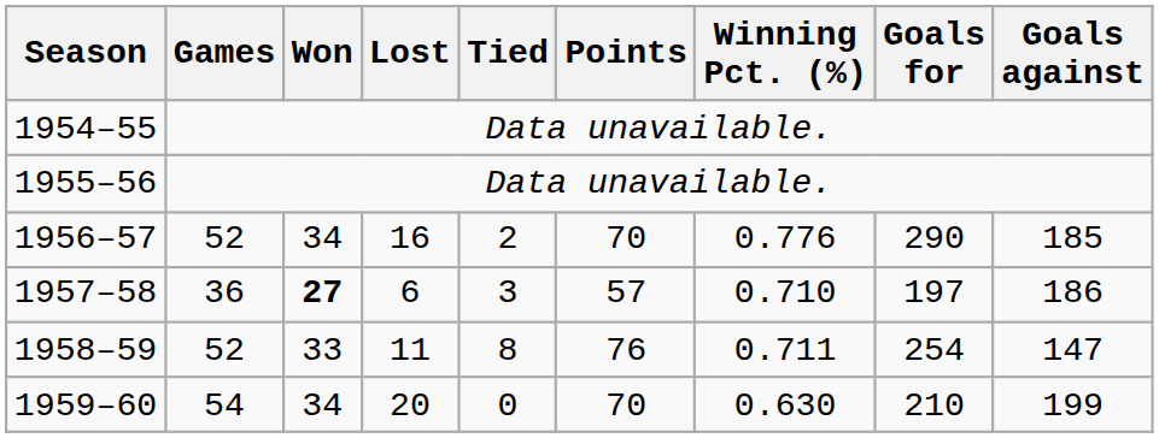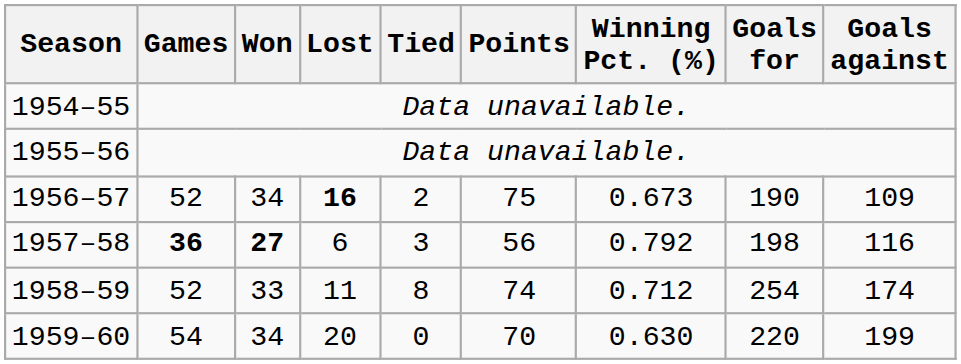 <table class="wikitable" style="text-align:center">
 <tr>
 <th>Season</th>
 <th>Games</th>
 <th>Won</th>
 <th>Lost</th>
 <th>Tied</th>
 <th>Points</th>
 <th>Winning<br>Pct. (%)</th>
 <th>Goals<br>for</th>
 <th>Goals<br>against</th>
 </tr>
 <tr>
 <td>1954–55</td>
 <td colspan="8"><em>Data unavailable.</em></td>
 </tr>
 <tr>
 <td>1955–56</td>
 <td colspan="8"><em>Data unavailable.</em></td>
 </tr>
 <tr>
 <td>1956–57</td>
 <td>52</td>
 <td>34</td>
-<td>16</td>
+<td><strong>16</strong></td>
 <td>2</td>
-<td>70</td>
-<td>0.776</td>
-<td>290</td>
-<td>185</td>
+<td>75</td>
+<td>0.673</td>
+<td>190</td>
+<td>109</td>
 </tr>
 <tr>
 <td>1957–58</td>
-<td>36</td>
+<td><strong>36</strong></td>
 <td><strong>27</strong></td>
 <td>6</td>
 <td>3</td>
-<td>57</td>
-<td>0.710</td>
-<td>197</td>
-<td>186</td>
+<td>56</td>
+<td>0.792</td>
+<td>198</td>
+<td>116</td>
 </tr>
 <tr>
 <td>1958–59</td>
 <td>52</td>
 <td>33</td>
 <td>11</td>
 <td>8</td>
-<td>76</td>
-<td>0.711</td>
+<td>74</td>
+<td>0.712</td>
 <td>254</td>
-<td>147</td>
+<td>174</td>
 </tr>
 <tr>
 <td>1959–60</td>
 <td>54</td>
 <td>34</td>
 <td>20</td>
 <td>0</td>
 <td>70</td>
 <td>0.630</td>
-<td>210</td>
+<td>220</td>
 <td>199</td>
 </tr>
 </table>
